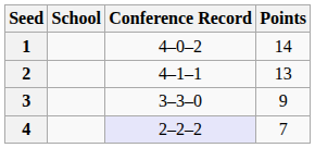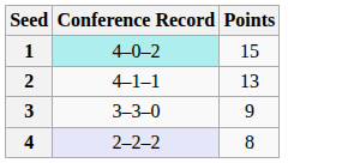 <table class="wikitable" style="text-align:center">
 <tr>
 <th>Seed</th>
-<th>School</th>
 <th>Conference Record</th>
 <th>Points</th>
 </tr>
 <tr>
 <th>1</th>
-<td></td>
-<td>4–0–2</td>
-<td>14</td>
+<td style="background: paleturquoise;">4–0–2</td>
+<td>15</td>
 </tr>
 <tr>
 <th>2</th>
-<td></td>
 <td>4–1–1</td>
 <td>13</td>
 </tr>
 <tr>
 <th>3</th>
-<td></td>
 <td>3–3–0</td>
 <td>9</td>
 </tr>
 <tr>
 <th>4</th>
-<td></td>
 <td style="background: lavender;">2–2–2</td>
-<td>7</td>
+<td>8</td>
 </tr>
 </table>
